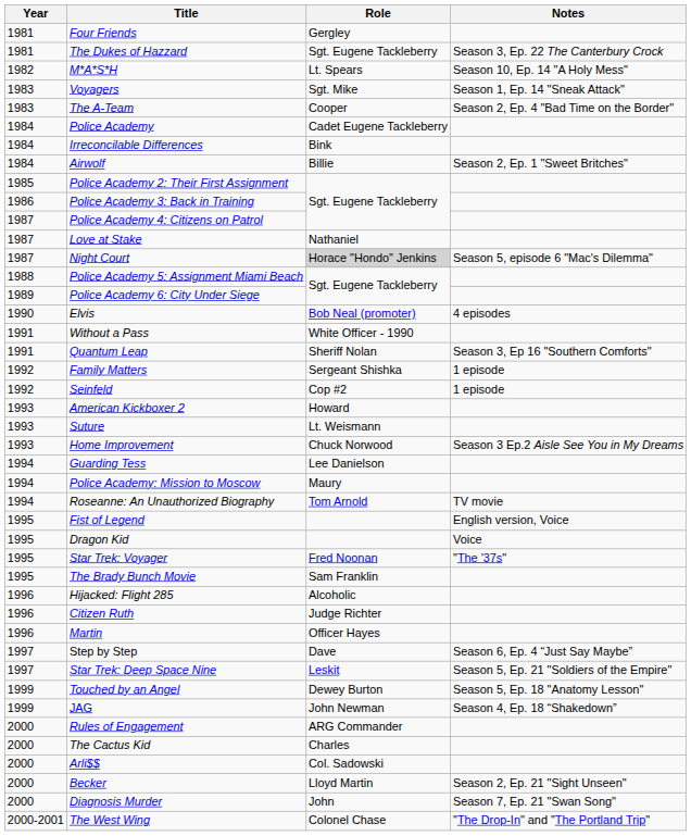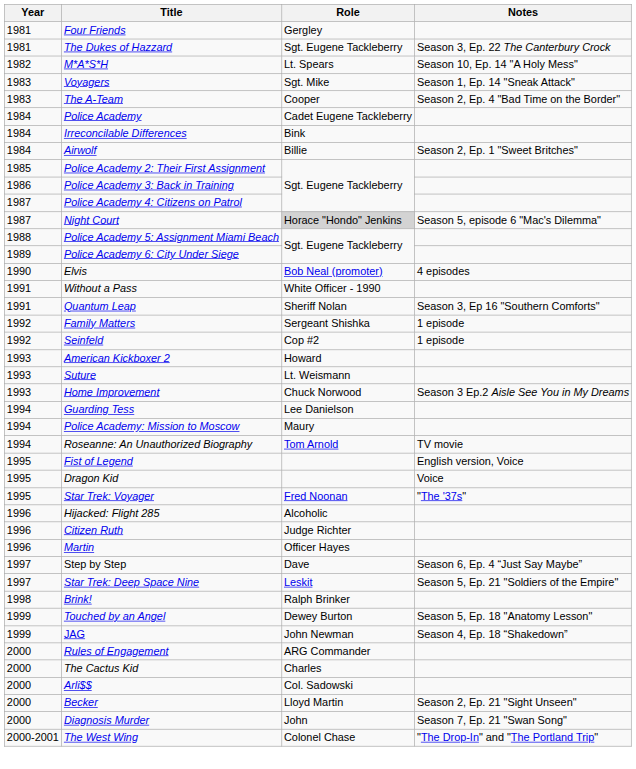 <table class="wikitable">
 <tr>
 <th>Year</th>
 <th>Title</th>
 <th>Role</th>
 <th>Notes</th>
 </tr>
 <tr>
 <td>1981</td>
 <td><em><a href='#'>Four Friends</a></em></td>
 <td>Gergley</td>
 <td></td>
 </tr>
 <tr>
 <td>1981</td>
 <td><em><a href='#'>The Dukes of Hazzard</a></em></td>
 <td>Sgt. Eugene Tackleberry</td>
 <td>Season 3, Ep. 22 <em>The Canterbury Crock</em></td>
 </tr>
 <tr>
 <td>1982</td>
 <td><em><a href='#'>M*A*S*H</a></em></td>
 <td>Lt. Spears</td>
 <td>Season 10, Ep. 14 "A Holy Mess"</td>
 </tr>
 <tr>
 <td>1983</td>
 <td><em><a href='#'>Voyagers</a></em></td>
 <td>Sgt. Mike</td>
 <td>Season 1, Ep. 14 "Sneak Attack"</td>
 </tr>
 <tr>
 <td>1983</td>
 <td><em><a href='#'>The A-Team</a></em></td>
 <td>Cooper</td>
 <td>Season 2, Ep. 4 "Bad Time on the Border"</td>
 </tr>
 <tr>
 <td>1984</td>
 <td><em><a href='#'>Police Academy</a></em></td>
 <td>Cadet Eugene Tackleberry</td>
 <td></td>
 </tr>
 <tr>
 <td>1984</td>
 <td><em><a href='#'>Irreconcilable Differences</a></em></td>
 <td>Bink</td>
 <td></td>
 </tr>
 <tr>
 <td>1984</td>
 <td><em><a href='#'>Airwolf</a></em></td>
 <td>Billie</td>
 <td>Season 2, Ep. 1 "Sweet Britches"</td>
 </tr>
 <tr>
 <td>1985</td>
 <td><em><a href='#'>Police Academy 2: Their First Assignment</a></em></td>
 <td rowspan="3">Sgt. Eugene Tackleberry</td>
 <td></td>
 </tr>
 <tr>
 <td>1986</td>
 <td><em><a href='#'>Police Academy 3: Back in Training</a></em></td>
 <td></td>
 </tr>
 <tr>
 <td>1987</td>
 <td><em><a href='#'>Police Academy 4: Citizens on Patrol</a></em></td>
-<td></td>
-</tr>
-<tr>
-<td>1987</td>
-<td><em><a href='#'>Love at Stake</a></em></td>
-<td>Nathaniel</td>
 <td></td>
 </tr>
 <tr>
 <td>1987</td>
 <td><em><a href='#'>Night Court</a></em></td>
 <td style="background: lightgrey;">Horace "Hondo" Jenkins</td>
 <td>Season 5, episode 6 "Mac's Dilemma"</td>
 </tr>
 <tr>
 <td>1988</td>
 <td><em><a href='#'>Police Academy 5: Assignment Miami Beach</a></em></td>
 <td rowspan="2">Sgt. Eugene Tackleberry</td>
 <td></td>
 </tr>
 <tr>
 <td>1989</td>
 <td><em><a href='#'>Police Academy 6: City Under Siege</a></em></td>
 <td></td>
 </tr>
 <tr>
 <td>1990</td>
 <td><em>Elvis </em></td>
 <td><a href='#'>Bob Neal (promoter)</a></td>
 <td>4 episodes</td>
 </tr>
 <tr>
 <td>1991</td>
 <td><em>Without a Pass</em></td>
 <td>White Officer - 1990</td>
 <td></td>
 </tr>
 <tr>
 <td>1991</td>
 <td><em><a href='#'>Quantum Leap</a></em></td>
 <td>Sheriff Nolan</td>
 <td>Season 3, Ep 16 "Southern Comforts"</td>
 </tr>
 <tr>
 <td>1992</td>
 <td><em><a href='#'>Family Matters</a></em></td>
 <td>Sergeant Shishka</td>
 <td>1 episode</td>
 </tr>
 <tr>
 <td>1992</td>
 <td><em><a href='#'>Seinfeld</a></em></td>
 <td>Cop #2</td>
 <td>1 episode</td>
 </tr>
 <tr>
 <td>1993</td>
 <td><em><a href='#'>American Kickboxer 2</a></em></td>
 <td>Howard</td>
 <td></td>
 </tr>
 <tr>
 <td>1993</td>
 <td><em><a href='#'>Suture</a></em></td>
 <td>Lt. Weismann</td>
 <td></td>
 </tr>
 <tr>
 <td>1993</td>
 <td><em><a href='#'>Home Improvement</a></em></td>
 <td>Chuck Norwood</td>
 <td>Season 3 Ep.2 <em>Aisle See You in My Dreams</em></td>
 </tr>
 <tr>
 <td>1994</td>
 <td><em><a href='#'>Guarding Tess</a></em></td>
 <td>Lee Danielson</td>
 <td></td>
 </tr>
 <tr>
 <td>1994</td>
 <td><em><a href='#'>Police Academy: Mission to Moscow</a></em></td>
 <td>Maury</td>
 <td></td>
 </tr>
 <tr>
 <td>1994</td>
 <td><em>Roseanne: An Unauthorized Biography</em></td>
 <td><a href='#'>Tom Arnold</a></td>
 <td>TV movie</td>
 </tr>
 <tr>
 <td>1995</td>
 <td><em><a href='#'>Fist of Legend</a></em></td>
 <td></td>
 <td>English version, Voice</td>
 </tr>
 <tr>
 <td>1995</td>
 <td><em>Dragon Kid</em></td>
 <td></td>
 <td>Voice</td>
 </tr>
 <tr>
 <td>1995</td>
 <td><em><a href='#'>Star Trek: Voyager</a></em></td>
 <td><a href='#'>Fred Noonan</a></td>
 <td>"<a href='#'>The '37s</a>"</td>
 </tr>
 <tr>
-<td>1995</td>
-<td><em><a href='#'>The Brady Bunch Movie</a></em></td>
-<td>Sam Franklin</td>
-<td></td>
-</tr>
-<tr>
 <td>1996</td>
 <td><em>Hijacked: Flight 285</em></td>
 <td>Alcoholic</td>
 <td></td>
 </tr>
 <tr>
 <td>1996</td>
 <td><em><a href='#'>Citizen Ruth</a></em></td>
 <td>Judge Richter</td>
 <td></td>
 </tr>
 <tr>
 <td>1996</td>
 <td><em><a href='#'>Martin</a></em></td>
 <td>Officer Hayes</td>
 <td></td>
 </tr>
 <tr>
 <td>1997</td>
 <td>Step by Step</td>
 <td>Dave</td>
 <td>Season 6, Ep. 4 “Just Say Maybe”</td>
 </tr>
 <tr>
 <td>1997</td>
 <td><em><a href='#'>Star Trek: Deep Space Nine</a></em></td>
 <td><a href='#'>Leskit</a></td>
 <td>Season 5, Ep. 21 "Soldiers of the Empire"</td>
+</tr>
+<tr>
+<td>1998</td>
+<td><em><a href='#'>Brink!</a></em></td>
+<td>Ralph Brinker</td>
+<td></td>
 </tr>
 <tr>
 <td>1999</td>
 <td><em><a href='#'>Touched by an Angel</a></em></td>
 <td>Dewey Burton</td>
 <td>Season 5, Ep. 18 "Anatomy Lesson"</td>
 </tr>
 <tr>
 <td>1999</td>
 <td><a href='#'>JAG</a></td>
 <td>John Newman</td>
 <td>Season 4, Ep. 18 “Shakedown”</td>
 </tr>
 <tr>
 <td>2000</td>
 <td><em><a href='#'>Rules of Engagement</a></em></td>
 <td>ARG Commander</td>
 <td></td>
 </tr>
 <tr>
 <td>2000</td>
 <td><em>The Cactus Kid</em></td>
 <td>Charles</td>
 <td></td>
 </tr>
 <tr>
 <td>2000</td>
 <td><em><a href='#'>Arli$$</a></em></td>
 <td>Col. Sadowski</td>
 <td></td>
 </tr>
 <tr>
 <td>2000</td>
 <td><em><a href='#'>Becker</a></em></td>
 <td>Lloyd Martin</td>
 <td>Season 2, Ep. 21 "Sight Unseen"</td>
 </tr>
 <tr>
 <td>2000</td>
 <td><em><a href='#'>Diagnosis Murder</a></em></td>
 <td>John</td>
 <td>Season 7, Ep. 21 "Swan Song"</td>
 </tr>
 <tr>
 <td>2000-2001</td>
 <td><em><a href='#'>The West Wing</a></em></td>
 <td>Colonel Chase</td>
 <td>"<a href='#'>The Drop-In</a>" and "<a href='#'>The Portland Trip</a>"</td>
 </tr>
 </table>
